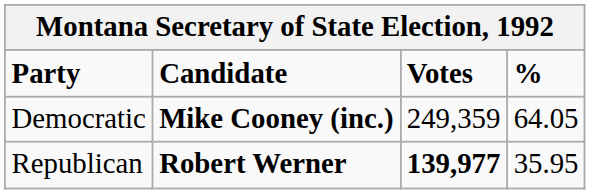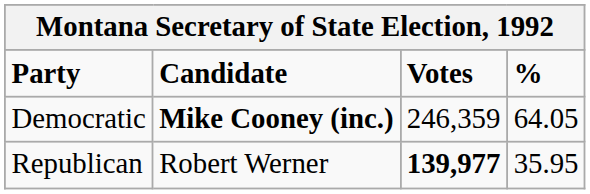 <table class="wikitable">
 <tr>
 <th colspan="4">Montana Secretary of State Election, 1992</th>
 </tr>
 <tr>
 <td><strong>Party</strong></td>
 <td><strong>Candidate</strong></td>
 <td><strong>Votes</strong></td>
 <td><strong>%</strong></td>
 </tr>
 <tr>
 <td>Democratic</td>
 <td><strong>Mike Cooney (inc.)</strong></td>
-<td>249,359</td>
+<td>246,359</td>
 <td>64.05</td>
 </tr>
 <tr>
 <td>Republican</td>
-<td><strong>Robert Werner</strong></td>
+<td>Robert Werner</td>
 <td><strong>139,977</strong></td>
 <td>35.95</td>
 </tr>
 </table>
